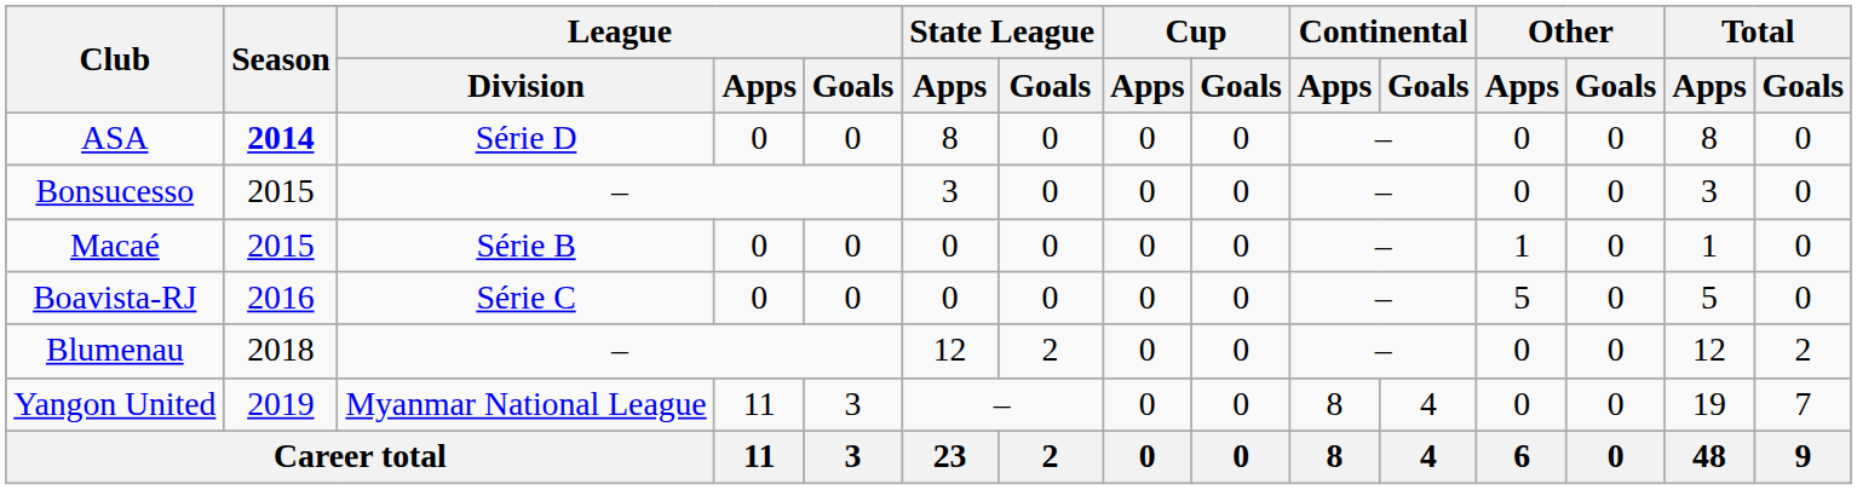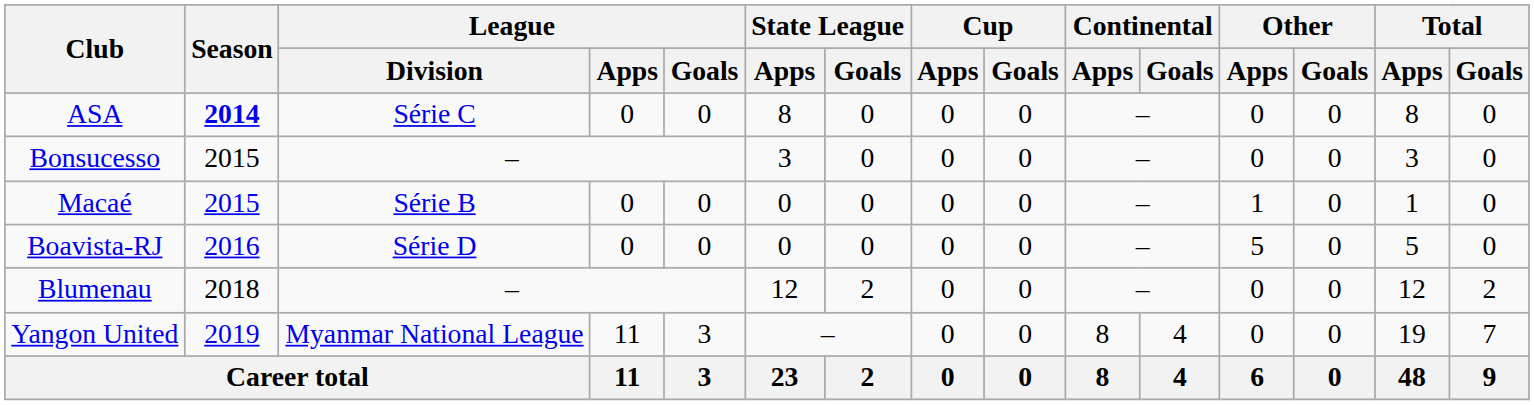 <table class="wikitable" style="text-align: center">
 <tr>
 <th rowspan="2">Club</th>
 <th rowspan="2">Season</th>
 <th colspan="3">League</th>
 <th colspan="2">State League</th>
 <th colspan="2">Cup</th>
 <th colspan="2">Continental</th>
 <th colspan="2">Other</th>
 <th colspan="2">Total</th>
 </tr>
 <tr>
 <th>Division</th>
 <th>Apps</th>
 <th>Goals</th>
 <th>Apps</th>
 <th>Goals</th>
 <th>Apps</th>
 <th>Goals</th>
 <th>Apps</th>
 <th>Goals</th>
 <th>Apps</th>
 <th>Goals</th>
 <th>Apps</th>
 <th>Goals</th>
 </tr>
 <tr>
 <td><a href='#'>ASA</a></td>
 <td><strong><a href='#'>2014</a></strong></td>
-<td><a href='#'>Série D</a></td>
+<td><a href='#'>Série C</a></td>
 <td>0</td>
 <td>0</td>
 <td>8</td>
 <td>0</td>
 <td>0</td>
 <td>0</td>
 <td colspan="2">–</td>
 <td>0</td>
 <td>0</td>
 <td>8</td>
 <td>0</td>
 </tr>
 <tr>
 <td><a href='#'>Bonsucesso</a></td>
 <td>2015</td>
 <td colspan="3">–</td>
 <td>3</td>
 <td>0</td>
 <td>0</td>
 <td>0</td>
 <td colspan="2">–</td>
 <td>0</td>
 <td>0</td>
 <td>3</td>
 <td>0</td>
 </tr>
 <tr>
 <td><a href='#'>Macaé</a></td>
 <td><a href='#'>2015</a></td>
 <td><a href='#'>Série B</a></td>
 <td>0</td>
 <td>0</td>
 <td>0</td>
 <td>0</td>
 <td>0</td>
 <td>0</td>
 <td colspan="2">–</td>
 <td>1</td>
 <td>0</td>
 <td>1</td>
 <td>0</td>
 </tr>
 <tr>
 <td><a href='#'>Boavista-RJ</a></td>
 <td><a href='#'>2016</a></td>
-<td><a href='#'>Série C</a></td>
+<td><a href='#'>Série D</a></td>
 <td>0</td>
 <td>0</td>
 <td>0</td>
 <td>0</td>
 <td>0</td>
 <td>0</td>
 <td colspan="2">–</td>
 <td>5</td>
 <td>0</td>
 <td>5</td>
 <td>0</td>
 </tr>
 <tr>
 <td><a href='#'>Blumenau</a></td>
 <td>2018</td>
 <td colspan="3">–</td>
 <td>12</td>
 <td>2</td>
 <td>0</td>
 <td>0</td>
 <td colspan="2">–</td>
 <td>0</td>
 <td>0</td>
 <td>12</td>
 <td>2</td>
 </tr>
 <tr>
 <td><a href='#'>Yangon United</a></td>
 <td><a href='#'>2019</a></td>
 <td><a href='#'>Myanmar National League</a></td>
 <td>11</td>
 <td>3</td>
 <td colspan="2">–</td>
 <td>0</td>
 <td>0</td>
 <td>8</td>
 <td>4</td>
 <td>0</td>
 <td>0</td>
 <td>19</td>
 <td>7</td>
 </tr>
 <tr>
 <th colspan="3"><strong>Career total</strong></th>
 <th>11</th>
 <th>3</th>
 <th>23</th>
 <th>2</th>
 <th>0</th>
 <th>0</th>
 <th>8</th>
 <th>4</th>
 <th>6</th>
 <th>0</th>
 <th>48</th>
 <th>9</th>
 </tr>
 </table>
